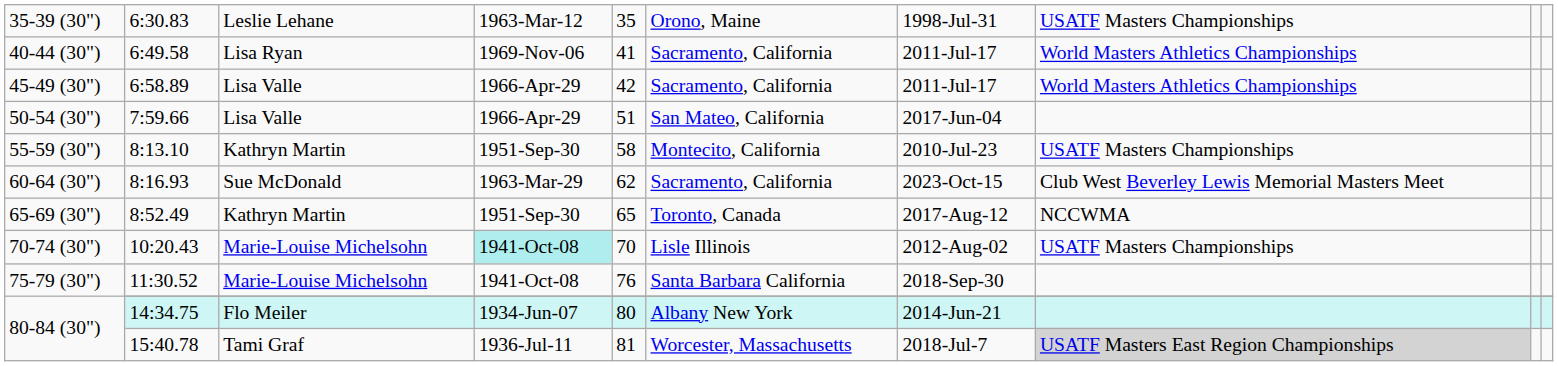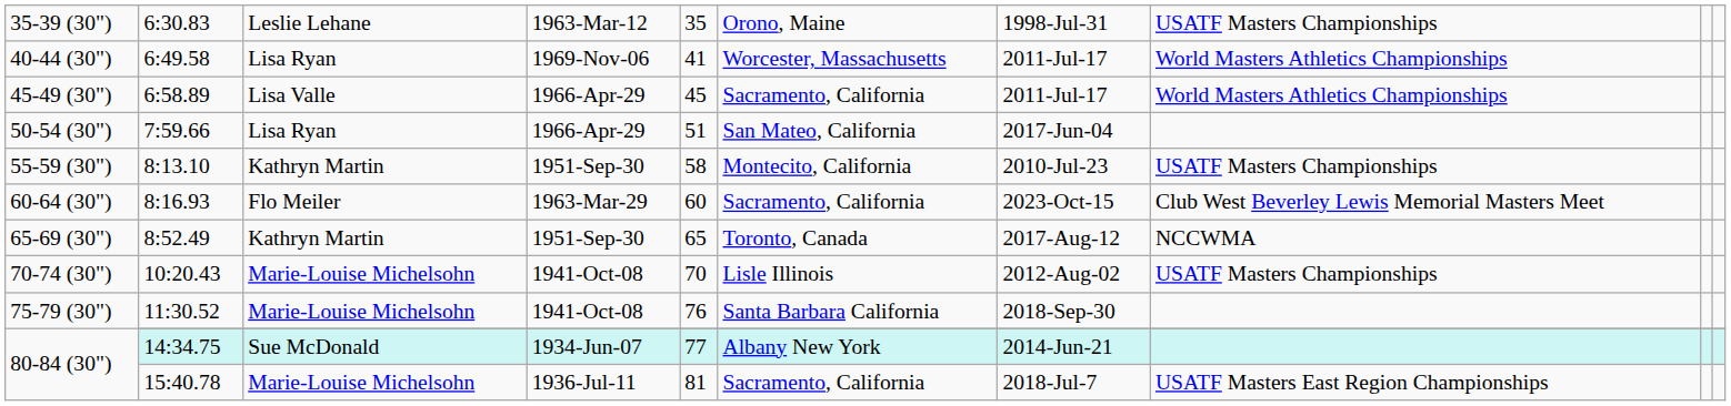 <table class="wikitable" style="font-size:95%; width: 95%">
 <tr>
 <td>35-39 (30")</td>
 <td>6:30.83</td>
 <td>Leslie Lehane</td>
 <td>1963-Mar-12</td>
 <td>35</td>
 <td><a href='#'>Orono</a>, Maine</td>
 <td>1998-Jul-31</td>
 <td><a href='#'>USATF</a> Masters Championships</td>
 <td></td>
 <td></td>
 </tr>
 <tr>
 <td>40-44 (30")</td>
 <td>6:49.58</td>
 <td>Lisa Ryan</td>
 <td>1969-Nov-06</td>
 <td>41</td>
-<td><a href='#'>Sacramento</a>, California</td>
+<td><a href='#'>Worcester, Massachusetts</a></td>
 <td>2011-Jul-17</td>
 <td><a href='#'>World Masters Athletics Championships</a></td>
 <td></td>
 <td></td>
 </tr>
 <tr>
 <td>45-49 (30")</td>
 <td>6:58.89</td>
 <td>Lisa Valle</td>
 <td>1966-Apr-29</td>
-<td>42</td>
+<td>45</td>
 <td><a href='#'>Sacramento</a>, California</td>
 <td>2011-Jul-17</td>
 <td><a href='#'>World Masters Athletics Championships</a></td>
 <td></td>
 <td></td>
 </tr>
 <tr>
 <td>50-54 (30")</td>
 <td>7:59.66</td>
-<td>Lisa Valle</td>
+<td>Lisa Ryan</td>
 <td>1966-Apr-29</td>
 <td>51</td>
 <td><a href='#'>San Mateo</a>, California</td>
 <td>2017-Jun-04</td>
 <td></td>
 <td></td>
 <td></td>
 </tr>
 <tr>
 <td>55-59 (30")</td>
 <td>8:13.10</td>
 <td>Kathryn Martin</td>
 <td>1951-Sep-30</td>
 <td>58</td>
 <td><a href='#'>Montecito</a>, California</td>
 <td>2010-Jul-23</td>
 <td><a href='#'>USATF</a> Masters Championships</td>
 <td></td>
 <td></td>
 </tr>
 <tr>
 <td>60-64 (30")</td>
 <td>8:16.93</td>
-<td>Sue McDonald</td>
+<td>Flo Meiler</td>
 <td>1963-Mar-29</td>
-<td>62</td>
+<td>60</td>
 <td><a href='#'>Sacramento</a>, California</td>
 <td>2023-Oct-15</td>
 <td>Club West <a href='#'>Beverley Lewis</a> Memorial Masters Meet</td>
 <td></td>
 <td></td>
 </tr>
 <tr>
 <td>65-69 (30")</td>
 <td>8:52.49</td>
 <td>Kathryn Martin</td>
 <td>1951-Sep-30</td>
 <td>65</td>
 <td><a href='#'>Toronto</a>, Canada</td>
 <td>2017-Aug-12</td>
 <td>NCCWMA</td>
 <td></td>
 <td></td>
 </tr>
 <tr>
 <td>70-74 (30")</td>
 <td>10:20.43</td>
 <td><a href='#'>Marie-Louise Michelsohn</a></td>
-<td style="background: paleturquoise;">1941-Oct-08</td>
+<td>1941-Oct-08</td>
 <td>70</td>
 <td><a href='#'>Lisle</a> Illinois</td>
 <td>2012-Aug-02</td>
 <td><a href='#'>USATF</a> Masters Championships</td>
 <td></td>
 <td></td>
 </tr>
 <tr>
 <td>75-79 (30")</td>
 <td>11:30.52</td>
 <td><a href='#'>Marie-Louise Michelsohn</a></td>
 <td>1941-Oct-08</td>
 <td>76</td>
 <td><a href='#'>Santa Barbara</a> California</td>
 <td>2018-Sep-30</td>
 <td></td>
 <td></td>
 <td></td>
 </tr>
 <tr>
 <td rowspan=3>80-84 (30")</td>
 </tr>
 <tr style="background:#cef6f5;">
 <td>14:34.75</td>
-<td>Flo Meiler</td>
+<td>Sue McDonald</td>
 <td>1934-Jun-07</td>
-<td>80</td>
+<td>77</td>
 <td><a href='#'>Albany</a> New York</td>
 <td>2014-Jun-21</td>
 <td></td>
 <td></td>
 <td></td>
 </tr>
 <tr>
 <td>15:40.78</td>
-<td>Tami Graf</td>
+<td><a href='#'>Marie-Louise Michelsohn</a></td>
 <td>1936-Jul-11</td>
 <td>81</td>
-<td><a href='#'>Worcester, Massachusetts</a></td>
+<td><a href='#'>Sacramento</a>, California</td>
 <td>2018-Jul-7</td>
-<td style="background: lightgrey;"><a href='#'>USATF</a> Masters East Region Championships</td>
+<td><a href='#'>USATF</a> Masters East Region Championships</td>
 <td></td>
 <td></td>
 </tr>
 </table>
